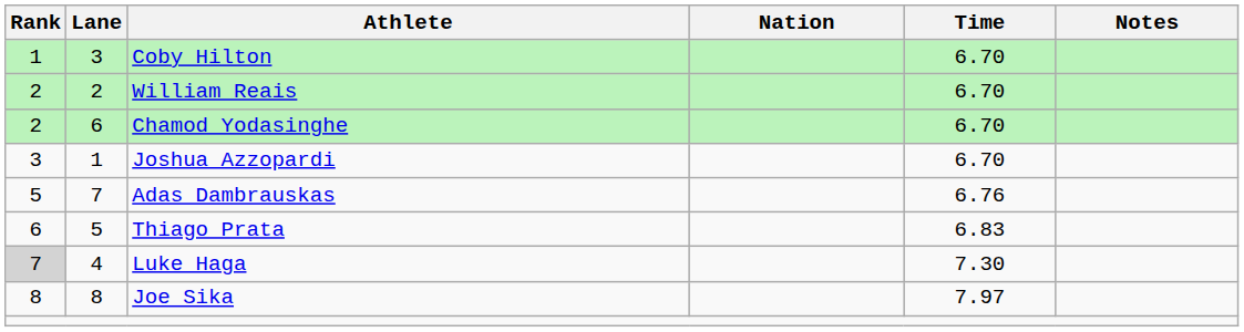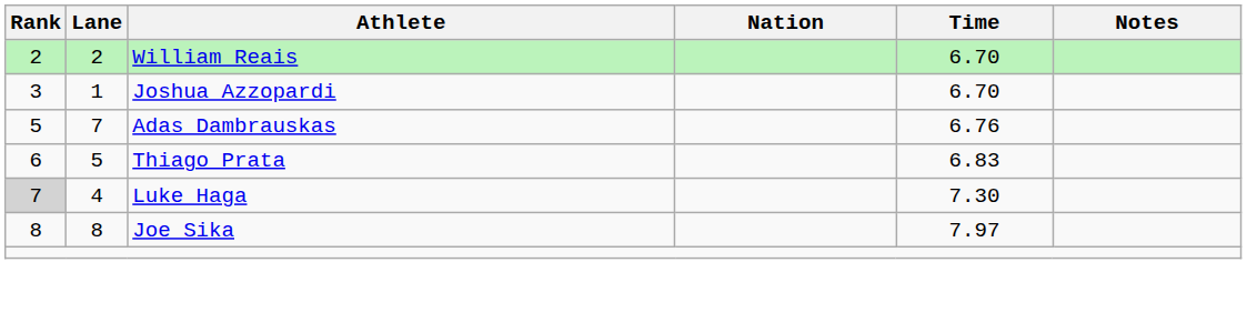 <table class="wikitable sortable" style="text-align:center;width: 60%;">
 <tr>
 <th scope="col" style="width: 10px;">Rank</th>
 <th scope="col" style="width: 10px;">Lane</th>
 <th scope="col">Athlete</th>
 <th scope="col">Nation</th>
 <th scope="col">Time</th>
 <th scope="col">Notes</th>
 </tr>
 <tr bgcolor=bbf3bb>
-<td>1</td>
-<td>3</td>
-<td align=left><a href='#'>Coby Hilton</a></td>
-<td align=left></td>
-<td>6.70 </td>
-<td></td>
-</tr>
-<tr bgcolor=bbf3bb>
 <td>2</td>
 <td>2</td>
 <td align=left><a href='#'>William Reais</a></td>
-<td align=left></td>
-<td>6.70 </td>
-<td></td>
-</tr>
-<tr bgcolor=bbf3bb>
-<td>2</td>
-<td>6</td>
-<td align=left><a href='#'>Chamod Yodasinghe</a></td>
 <td align=left></td>
 <td>6.70 </td>
 <td></td>
 </tr>
 <tr>
 <td>3</td>
 <td>1</td>
 <td align=left><a href='#'>Joshua Azzopardi</a></td>
 <td align=left></td>
 <td>6.70 </td>
 <td></td>
 </tr>
 <tr>
 <td>5</td>
 <td>7</td>
 <td align=left><a href='#'>Adas Dambrauskas</a></td>
 <td align=left></td>
 <td>6.76</td>
 <td></td>
 </tr>
 <tr>
 <td>6</td>
 <td>5</td>
 <td align=left><a href='#'>Thiago Prata</a></td>
 <td align=left></td>
 <td>6.83</td>
 <td></td>
 </tr>
 <tr>
 <td style="background: lightgrey;">7</td>
 <td>4</td>
 <td align=left><a href='#'>Luke Haga</a></td>
 <td align=left></td>
 <td>7.30</td>
 <td></td>
 </tr>
 <tr>
 <td>8</td>
 <td>8</td>
 <td align=left><a href='#'>Joe Sika</a></td>
 <td align=left></td>
 <td>7.97</td>
 <td></td>
 </tr>
 <tr class="sortbottom">
 <td colspan="6"></td>
 </tr>
 </table>
